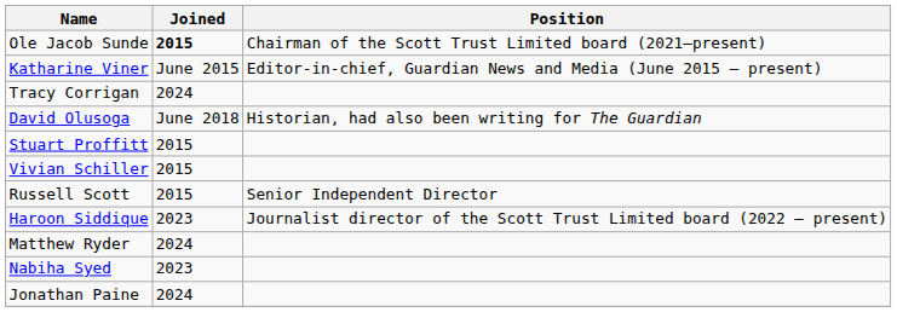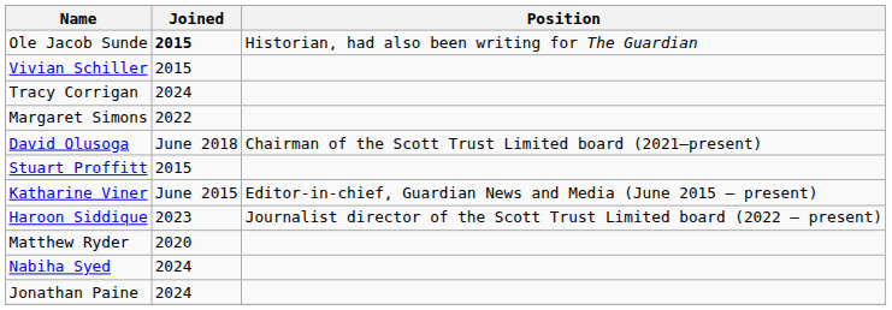 <table class="wikitable">
 <tr>
 <th>Name</th>
 <th>Joined</th>
 <th>Position</th>
 </tr>
 <tr>
 <td>Ole Jacob Sunde</td>
 <td><strong>2015</strong></td>
-<td>Chairman of the Scott Trust Limited board (2021–present)</td>
+<td>Historian, had also been writing for <em>The Guardian</em></td>
 </tr>
 <tr>
-<td><a href='#'>Katharine Viner</a></td>
-<td>June 2015</td>
-<td>Editor-in-chief, Guardian News and Media (June 2015 – present)</td>
+<td><a href='#'>Vivian Schiller</a></td>
+<td>2015</td>
+<td></td>
 </tr>
 <tr>
 <td>Tracy Corrigan</td>
 <td>2024</td>
 <td></td>
 </tr>
 <tr>
+<td>Margaret Simons</td>
+<td>2022</td>
+<td></td>
+</tr>
+<tr>
 <td><a href='#'>David Olusoga</a></td>
 <td>June 2018</td>
-<td>Historian, had also been writing for <em>The Guardian</em></td>
+<td>Chairman of the Scott Trust Limited board (2021–present)</td>
 </tr>
 <tr>
 <td><a href='#'>Stuart Proffitt</a></td>
 <td>2015</td>
 <td></td>
 </tr>
 <tr>
-<td><a href='#'>Vivian Schiller</a></td>
-<td>2015</td>
-<td></td>
-</tr>
-<tr>
-<td>Russell Scott</td>
-<td>2015</td>
-<td>Senior Independent Director</td>
+<td><a href='#'>Katharine Viner</a></td>
+<td>June 2015</td>
+<td>Editor-in-chief, Guardian News and Media (June 2015 – present)</td>
 </tr>
 <tr>
 <td><a href='#'>Haroon Siddique</a></td>
 <td>2023</td>
 <td>Journalist director of the Scott Trust Limited board (2022 – present)</td>
 </tr>
 <tr>
 <td>Matthew Ryder</td>
-<td>2024</td>
+<td>2020</td>
 <td></td>
 </tr>
 <tr>
 <td><a href='#'>Nabiha Syed</a></td>
-<td>2023</td>
+<td>2024</td>
 <td></td>
 </tr>
 <tr>
 <td>Jonathan Paine</td>
 <td>2024</td>
 <td></td>
 </tr>
 <tr>
 </tr>
 </table>
